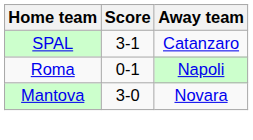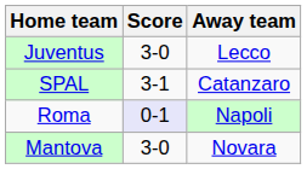 <table class="wikitable" style="text-align: center">
 <tr>
 <th>Home team</th>
 <th>Score</th>
 <th>Away team</th>
+</tr>
+<tr>
+<td bgcolor="ccffcc"><a href='#'>Juventus</a></td>
+<td>3-0</td>
+<td><a href='#'>Lecco</a></td>
 </tr>
 <tr>
 <td bgcolor="ccffcc"><a href='#'>SPAL</a></td>
 <td>3-1</td>
 <td><a href='#'>Catanzaro</a></td>
 </tr>
 <tr>
 <td><a href='#'>Roma</a></td>
-<td>0-1</td>
+<td style="background: lavender;">0-1</td>
 <td bgcolor="ccffcc"><a href='#'>Napoli</a></td>
 </tr>
 <tr>
 <td bgcolor="ccffcc"><a href='#'>Mantova</a></td>
 <td>3-0</td>
 <td><a href='#'>Novara</a></td>
 </tr>
 </table>
